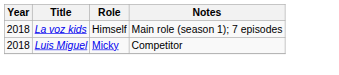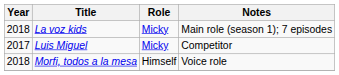 <table class="wikitable sortable">
 <tr>
 <th>Year</th>
 <th>Title</th>
 <th>Role</th>
 <th>Notes</th>
 </tr>
 <tr>
 <td>2018</td>
 <td><em><a href='#'>La voz kids</a></em></td>
-<td>Himself</td>
+<td><a href='#'>Micky</a></td>
 <td>Main role (season 1); 7 episodes</td>
 </tr>
 <tr>
-<td>2018</td>
+<td>2017</td>
 <td><em><a href='#'>Luis Miguel</a></em></td>
 <td><a href='#'>Micky</a></td>
 <td>Competitor</td>
 </tr>
 <tr>
+<td>2018</td>
+<td><em><a href='#'>Morfi, todos a la mesa</a></em></td>
+<td>Himself</td>
+<td>Voice role</td>
+</tr>
+<tr>
 </tr>
 </table>
